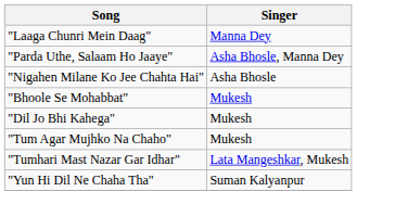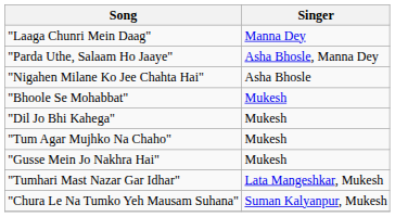 <table class="wikitable">
 <tr>
 <th>Song</th>
 <th>Singer</th>
 </tr>
 <tr>
 <td>"Laaga Chunri Mein Daag"</td>
 <td><a href='#'>Manna Dey</a></td>
 </tr>
 <tr>
 <td>"Parda Uthe, Salaam Ho Jaaye"</td>
 <td><a href='#'>Asha Bhosle</a>, Manna Dey</td>
 </tr>
 <tr>
 <td>"Nigahen Milane Ko Jee Chahta Hai"</td>
 <td>Asha Bhosle</td>
 </tr>
 <tr>
 <td>"Bhoole Se Mohabbat"</td>
 <td><a href='#'>Mukesh</a></td>
 </tr>
 <tr>
 <td>"Dil Jo Bhi Kahega"</td>
 <td>Mukesh</td>
 </tr>
 <tr>
 <td>"Tum Agar Mujhko Na Chaho"</td>
 <td>Mukesh</td>
 </tr>
 <tr>
+<td>"Gusse Mein Jo Nakhra Hai"</td>
+<td>Mukesh</td>
+</tr>
+<tr>
 <td>"Tumhari Mast Nazar Gar Idhar"</td>
 <td><a href='#'>Lata Mangeshkar</a>, Mukesh</td>
 </tr>
 <tr>
-<td>"Yun Hi Dil Ne Chaha Tha"</td>
-<td>Suman Kalyanpur</td>
+<td>"Chura Le Na Tumko Yeh Mausam Suhana"</td>
+<td><a href='#'>Suman Kalyanpur</a>, Mukesh</td>
 </tr>
 <tr>
 </tr>
 </table>
